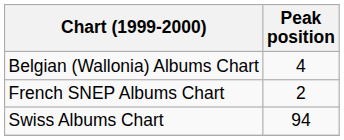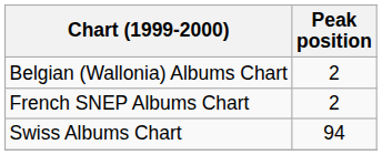 <table class="wikitable sortable">
 <tr>
 <th align="left">Chart (1999-2000)</th>
 <th align="center">Peak<br>position</th>
 </tr>
 <tr>
 <td align="left">Belgian (Wallonia) Albums Chart</td>
-<td align="center">4</td>
+<td align="center">2</td>
 </tr>
 <tr>
 <td align="left">French SNEP Albums Chart</td>
 <td align="center">2</td>
 </tr>
 <tr>
 <td align="left">Swiss Albums Chart</td>
 <td align="center">94</td>
 </tr>
 <tr>
 </tr>
 </table>
